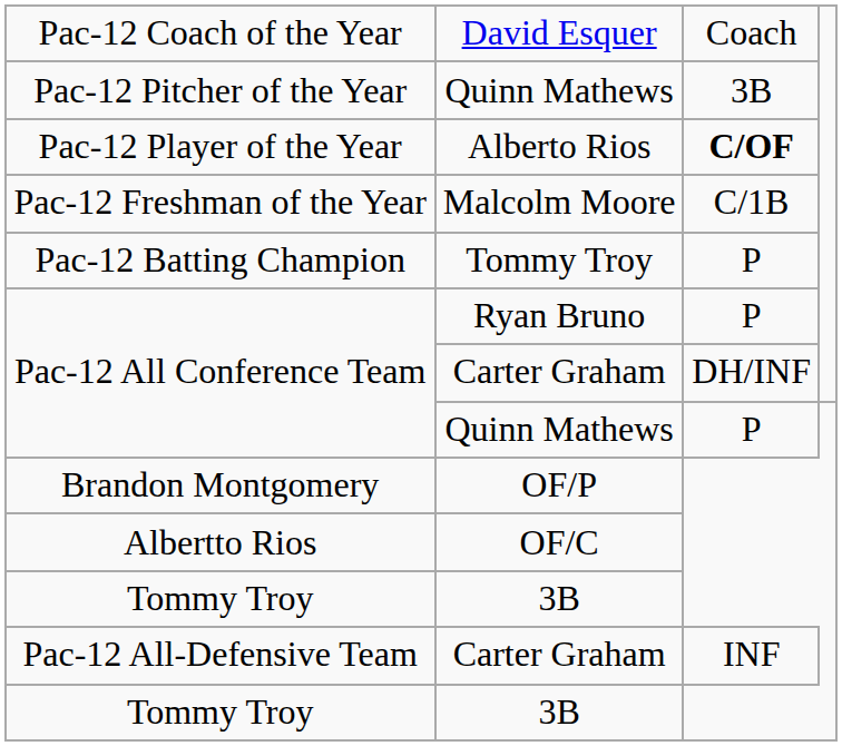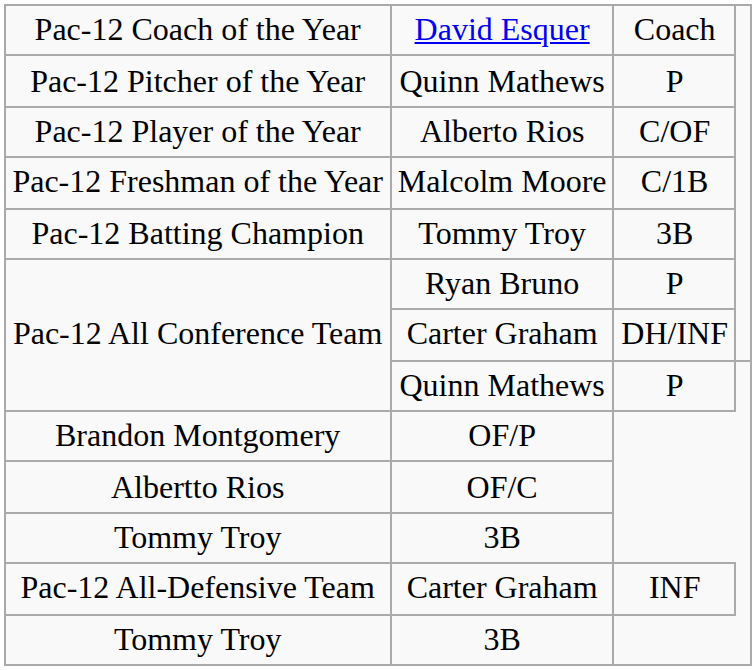 <table class="wikitable" style="text-align: center;">
 <tr align="center">
 <td>Pac-12 Coach of the Year</td>
 <td><a href='#'>David Esquer</a></td>
 <td>Coach</td>
 <td rowspan="13"></td>
 </tr>
 <tr align="center">
 <td>Pac-12 Pitcher of the Year</td>
 <td>Quinn Mathews</td>
-<td>3B</td>
+<td>P</td>
 </tr>
 <tr>
 </tr>
 <tr align="center">
 <td>Pac-12 Player of the Year</td>
 <td>Alberto Rios</td>
-<td><strong>C/OF</strong></td>
+<td>C/OF</td>
 </tr>
 <tr>
 </tr>
 <tr align="center">
 <td>Pac-12 Freshman of the Year</td>
 <td>Malcolm Moore</td>
 <td>C/1B</td>
 </tr>
 <tr>
 </tr>
 <tr align="center">
 <td>Pac-12 Batting Champion</td>
 <td>Tommy Troy</td>
-<td>P</td>
+<td>3B</td>
 </tr>
 <tr>
 </tr>
 <tr align="center">
 <td rowspan="6">Pac-12 All Conference Team</td>
 <td>Ryan Bruno</td>
 <td>P</td>
 </tr>
 <tr>
 </tr>
 <tr>
 <td>Carter Graham</td>
 <td>DH/INF</td>
 </tr>
 <tr>
 </tr>
 <tr>
 <td>Quinn Mathews</td>
 <td>P</td>
 </tr>
 <tr>
 </tr>
 <tr>
 <td>Brandon Montgomery</td>
 <td>OF/P</td>
 </tr>
 <tr>
 </tr>
 <tr>
 <td>Albertto Rios</td>
 <td>OF/C</td>
 </tr>
 <tr>
 </tr>
 <tr>
 <td>Tommy Troy</td>
 <td>3B</td>
 </tr>
 <tr>
 </tr>
 <tr align="center">
 <td rowspan="2">Pac-12 All-Defensive Team</td>
 <td>Carter Graham</td>
 <td>INF</td>
 </tr>
 <tr>
 </tr>
 <tr>
 <td>Tommy Troy</td>
 <td>3B</td>
 </tr>
 <tr>
 </tr>
 </table>
